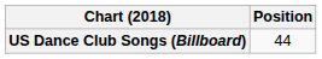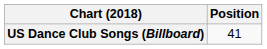 <table class="wikitable plainrowheaders" style="text-align:center">
 <tr>
 <th scope="col">Chart (2018)</th>
 <th scope="col">Position</th>
 </tr>
 <tr>
 <th scope="row">US Dance Club Songs (<em>Billboard</em>)</th>
-<td>44</td>
+<td>41</td>
 </tr>
 </table>
